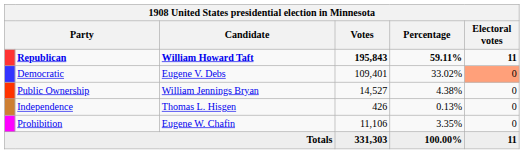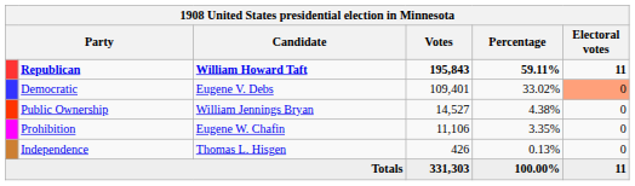 <table class="wikitable" style="font-size: 95%;">
 <tr>
 <th colspan="6">1908 United States presidential election in Minnesota</th>
 </tr>
 <tr>
 <th colspan="2" style="width: 15em">Party</th>
 <th style="width: 17em">Candidate</th>
 <th style="width: 5em">Votes</th>
 <th style="width: 7em">Percentage</th>
 <th style="width: 5em">Electoral votes</th>
 </tr>
 <tr>
 <th style="background-color:#FF3333; width: 3px"></th>
 <td style="width: 130px"><strong><a href='#'>Republican</a></strong></td>
 <td><strong><a href='#'>William Howard Taft</a></strong></td>
 <td align="right"><strong>195,843</strong></td>
 <td align="right"><strong>59.11%</strong></td>
 <td align="right"><strong>11</strong></td>
 </tr>
 <tr>
 <th style="background-color:#3333FF; width: 3px"></th>
 <td style="width: 130px"><a href='#'>Democratic</a></td>
 <td><a href='#'>Eugene V. Debs</a></td>
 <td align="right">109,401</td>
 <td align="right">33.02%</td>
 <td align="right" style="background: lightsalmon;">0</td>
 </tr>
 <tr>
 <th style="background-color:#FF3300; width: 3px"></th>
 <td style="width: 130px"><a href='#'>Public Ownership</a></td>
 <td><a href='#'>William Jennings Bryan</a></td>
 <td align="right">14,527</td>
 <td align="right">4.38%</td>
 <td align="right">0</td>
 </tr>
 <tr>
+<th style="background-color:#FF00FF; width: 3px"></th>
+<td style="width: 130px"><a href='#'>Prohibition</a></td>
+<td><a href='#'>Eugene W. Chafin</a></td>
+<td align="right">11,106</td>
+<td align="right">3.35%</td>
+<td align="right">0</td>
+</tr>
+<tr>
 <th style="background-color:#CD7F32; width: 3px"></th>
 <td style="width: 130px"><a href='#'>Independence</a></td>
 <td><a href='#'>Thomas L. Hisgen</a></td>
 <td align="right">426</td>
 <td align="right">0.13%</td>
-<td align="right">0</td>
-</tr>
-<tr>
-<th style="background-color:#FF00FF; width: 3px"></th>
-<td style="width: 130px"><a href='#'>Prohibition</a></td>
-<td><a href='#'>Eugene W. Chafin</a></td>
-<td align="right">11,106</td>
-<td align="right">3.35%</td>
 <td align="right">0</td>
 </tr>
 <tr bgcolor="#eeeeee">
 <td colspan="3" align="right"><strong>Totals</strong></td>
 <td align="right"><strong>331,303</strong></td>
 <td align="right"><strong>100.00%</strong></td>
 <td align="right"><strong>11</strong></td>
 </tr>
 </table>
